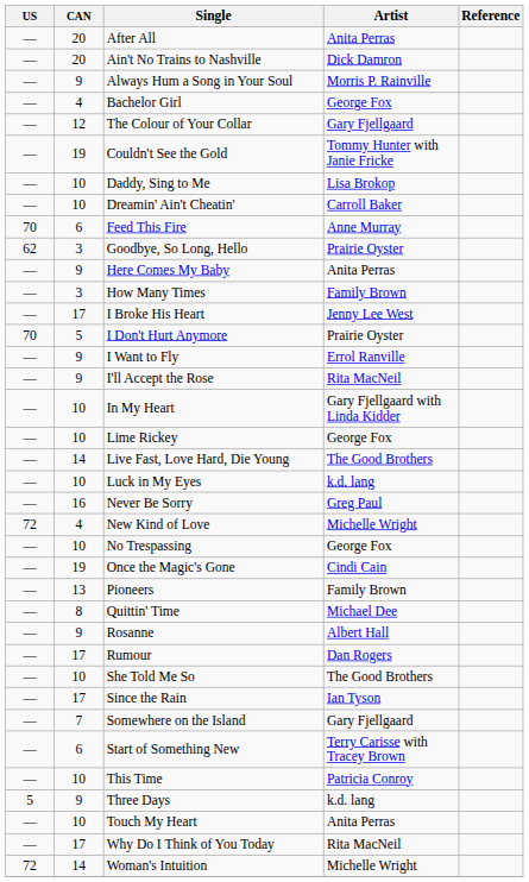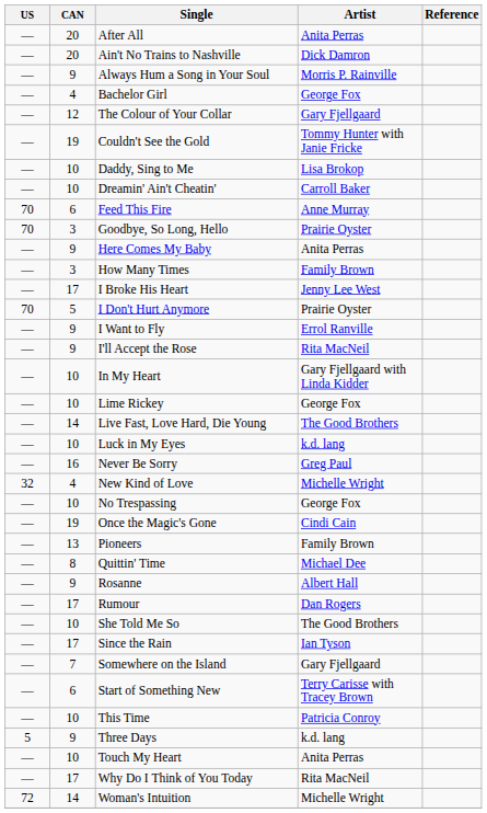 <table class="wikitable sortable">
 <tr>
 <th width="50"><small>US</small></th>
 <th width="50"><small>CAN</small></th>
 <th width="250">Single</th>
 <th width="150">Artist</th>
 <th>Reference</th>
 </tr>
 <tr>
 <td align="center">—</td>
 <td align="center">20</td>
 <td>After All</td>
 <td><a href='#'>Anita Perras</a></td>
 <td></td>
 </tr>
 <tr>
 <td align="center">—</td>
 <td align="center">20</td>
 <td>Ain't No Trains to Nashville</td>
 <td><a href='#'>Dick Damron</a></td>
 <td></td>
 </tr>
 <tr>
 <td align="center">—</td>
 <td align="center">9</td>
 <td>Always Hum a Song in Your Soul</td>
 <td><a href='#'>Morris P. Rainville</a></td>
 <td></td>
 </tr>
 <tr>
 <td align="center">—</td>
 <td align="center">4</td>
 <td>Bachelor Girl</td>
 <td><a href='#'>George Fox</a></td>
 <td></td>
 </tr>
 <tr>
 <td align="center">—</td>
 <td align="center">12</td>
 <td>The Colour of Your Collar</td>
 <td><a href='#'>Gary Fjellgaard</a></td>
 <td></td>
 </tr>
 <tr>
 <td align="center">—</td>
 <td align="center">19</td>
 <td>Couldn't See the Gold</td>
 <td><a href='#'>Tommy Hunter</a> with <a href='#'>Janie Fricke</a></td>
 <td></td>
 </tr>
 <tr>
 <td align="center">—</td>
 <td align="center">10</td>
 <td>Daddy, Sing to Me</td>
 <td><a href='#'>Lisa Brokop</a></td>
 <td></td>
 </tr>
 <tr>
 <td align="center">—</td>
 <td align="center">10</td>
 <td>Dreamin' Ain't Cheatin'</td>
 <td><a href='#'>Carroll Baker</a></td>
 <td></td>
 </tr>
 <tr>
 <td align="center">70</td>
 <td align="center">6</td>
 <td><a href='#'>Feed This Fire</a></td>
 <td><a href='#'>Anne Murray</a></td>
 <td></td>
 </tr>
 <tr>
-<td align="center">62</td>
+<td align="center">70</td>
 <td align="center">3</td>
 <td>Goodbye, So Long, Hello</td>
 <td><a href='#'>Prairie Oyster</a></td>
 <td></td>
 </tr>
 <tr>
 <td align="center">—</td>
 <td align="center">9</td>
 <td><a href='#'>Here Comes My Baby</a></td>
 <td>Anita Perras</td>
 <td></td>
 </tr>
 <tr>
 <td align="center">—</td>
 <td align="center">3</td>
 <td>How Many Times</td>
 <td><a href='#'>Family Brown</a></td>
 <td></td>
 </tr>
 <tr>
 <td align="center">—</td>
 <td align="center">17</td>
 <td>I Broke His Heart</td>
 <td><a href='#'>Jenny Lee West</a></td>
 <td></td>
 </tr>
 <tr>
 <td align="center">70</td>
 <td align="center">5</td>
 <td><a href='#'>I Don't Hurt Anymore</a></td>
 <td>Prairie Oyster</td>
 <td></td>
 </tr>
 <tr>
 <td align="center">—</td>
 <td align="center">9</td>
 <td>I Want to Fly</td>
 <td><a href='#'>Errol Ranville</a></td>
 <td></td>
 </tr>
 <tr>
 <td align="center">—</td>
 <td align="center">9</td>
 <td>I'll Accept the Rose</td>
 <td><a href='#'>Rita MacNeil</a></td>
 <td></td>
 </tr>
 <tr>
 <td align="center">—</td>
 <td align="center">10</td>
 <td>In My Heart</td>
 <td>Gary Fjellgaard with <a href='#'>Linda Kidder</a></td>
 <td></td>
 </tr>
 <tr>
 <td align="center">—</td>
 <td align="center">10</td>
 <td>Lime Rickey</td>
 <td>George Fox</td>
 <td></td>
 </tr>
 <tr>
 <td align="center">—</td>
 <td align="center">14</td>
 <td>Live Fast, Love Hard, Die Young</td>
 <td><a href='#'>The Good Brothers</a></td>
 <td></td>
 </tr>
 <tr>
 <td align="center">—</td>
 <td align="center">10</td>
 <td>Luck in My Eyes</td>
 <td><a href='#'>k.d. lang</a></td>
 <td></td>
 </tr>
 <tr>
 <td align="center">—</td>
 <td align="center">16</td>
 <td>Never Be Sorry</td>
 <td><a href='#'>Greg Paul</a></td>
 <td></td>
 </tr>
 <tr>
-<td align="center">72</td>
+<td align="center">32</td>
 <td align="center">4</td>
 <td>New Kind of Love</td>
 <td><a href='#'>Michelle Wright</a></td>
 <td></td>
 </tr>
 <tr>
 <td align="center">—</td>
 <td align="center">10</td>
 <td>No Trespassing</td>
 <td>George Fox</td>
 <td></td>
 </tr>
 <tr>
 <td align="center">—</td>
 <td align="center">19</td>
 <td>Once the Magic's Gone</td>
 <td><a href='#'>Cindi Cain</a></td>
 <td></td>
 </tr>
 <tr>
 <td align="center">—</td>
 <td align="center">13</td>
 <td>Pioneers</td>
 <td>Family Brown</td>
 <td></td>
 </tr>
 <tr>
 <td align="center">—</td>
 <td align="center">8</td>
 <td>Quittin' Time</td>
 <td><a href='#'>Michael Dee</a></td>
 <td></td>
 </tr>
 <tr>
 <td align="center">—</td>
 <td align="center">9</td>
 <td>Rosanne</td>
 <td><a href='#'>Albert Hall</a></td>
 <td></td>
 </tr>
 <tr>
 <td align="center">—</td>
 <td align="center">17</td>
 <td>Rumour</td>
 <td><a href='#'>Dan Rogers</a></td>
 <td></td>
 </tr>
 <tr>
 <td align="center">—</td>
 <td align="center">10</td>
 <td>She Told Me So</td>
 <td>The Good Brothers</td>
 <td></td>
 </tr>
 <tr>
 <td align="center">—</td>
 <td align="center">17</td>
 <td>Since the Rain</td>
 <td><a href='#'>Ian Tyson</a></td>
 <td></td>
 </tr>
 <tr>
 <td align="center">—</td>
 <td align="center">7</td>
 <td>Somewhere on the Island</td>
 <td>Gary Fjellgaard</td>
 <td></td>
 </tr>
 <tr>
 <td align="center">—</td>
 <td align="center">6</td>
 <td>Start of Something New</td>
 <td><a href='#'>Terry Carisse</a> with <a href='#'>Tracey Brown</a></td>
 <td></td>
 </tr>
 <tr>
 <td align="center">—</td>
 <td align="center">10</td>
 <td>This Time</td>
 <td><a href='#'>Patricia Conroy</a></td>
 <td></td>
 </tr>
 <tr>
 <td align="center">5</td>
 <td align="center">9</td>
 <td>Three Days</td>
 <td>k.d. lang</td>
 <td></td>
 </tr>
 <tr>
 <td align="center">—</td>
 <td align="center">10</td>
 <td>Touch My Heart</td>
 <td>Anita Perras</td>
 <td></td>
 </tr>
 <tr>
 <td align="center">—</td>
 <td align="center">17</td>
 <td>Why Do I Think of You Today</td>
 <td>Rita MacNeil</td>
 <td></td>
 </tr>
 <tr>
 <td align="center">72</td>
 <td align="center">14</td>
 <td>Woman's Intuition</td>
 <td>Michelle Wright</td>
 <td></td>
 </tr>
 <tr>
 </tr>
 </table>
